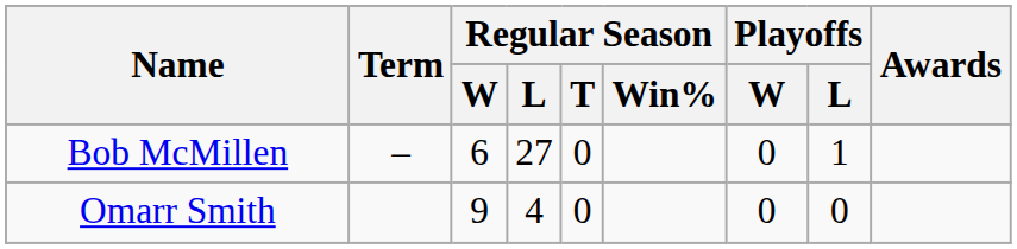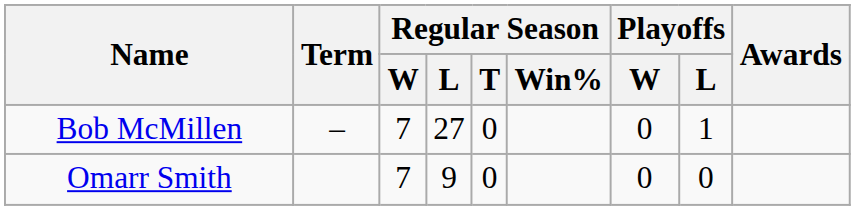 <table class="wikitable">
 <tr>
 <th rowspan="2" style="width:140px;">Name</th>
 <th rowspan="2">Term</th>
 <th colspan="4">Regular Season</th>
 <th colspan="2">Playoffs</th>
 <th rowspan="2">Awards</th>
 </tr>
 <tr>
 <th>W</th>
 <th>L</th>
 <th>T</th>
 <th>Win%</th>
 <th>W</th>
 <th>L</th>
 </tr>
 <tr>
 <td style="text-align:center;"><a href='#'>Bob McMillen</a></td>
 <td style="text-align:center;">–</td>
-<td style="text-align:center;">6</td>
+<td style="text-align:center;">7</td>
 <td style="text-align:center;">27</td>
 <td style="text-align:center;">0</td>
 <td style="text-align:center;"></td>
 <td style="text-align:center;">0</td>
 <td style="text-align:center;">1</td>
 <td style="text-align:center;"></td>
 </tr>
 <tr>
 <td style="text-align:center;"><a href='#'>Omarr Smith</a></td>
 <td style="text-align:center;"></td>
+<td style="text-align:center;">7</td>
 <td style="text-align:center;">9</td>
-<td style="text-align:center;">4</td>
 <td style="text-align:center;">0</td>
 <td style="text-align:center;"></td>
 <td style="text-align:center;">0</td>
 <td style="text-align:center;">0</td>
 <td style="text-align:center;"></td>
 </tr>
 </table>
